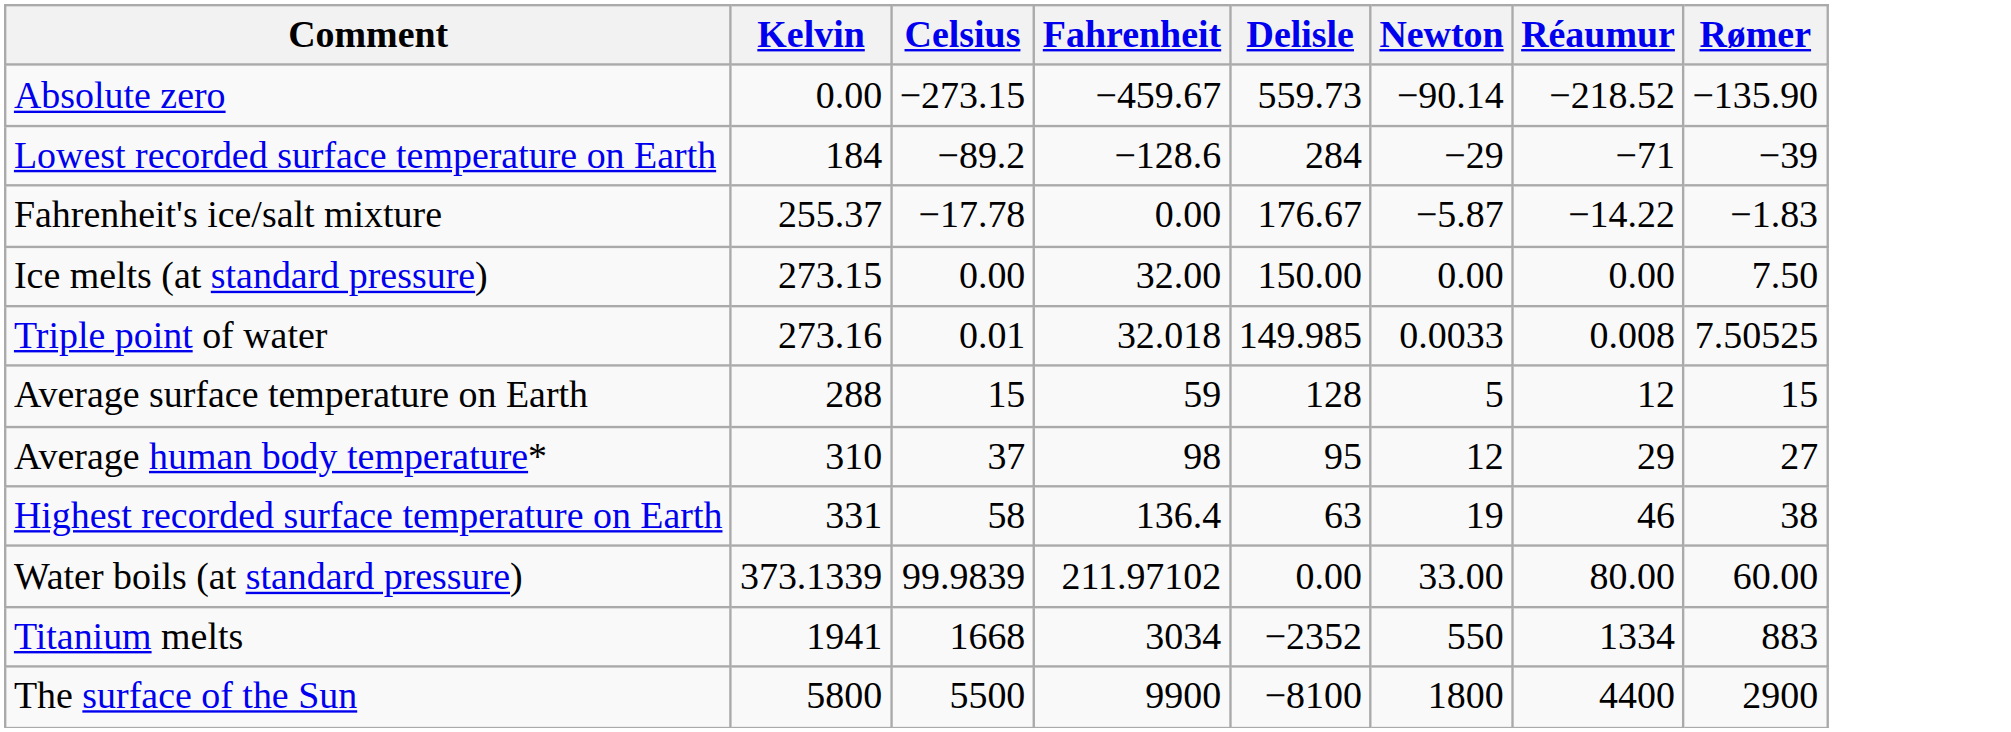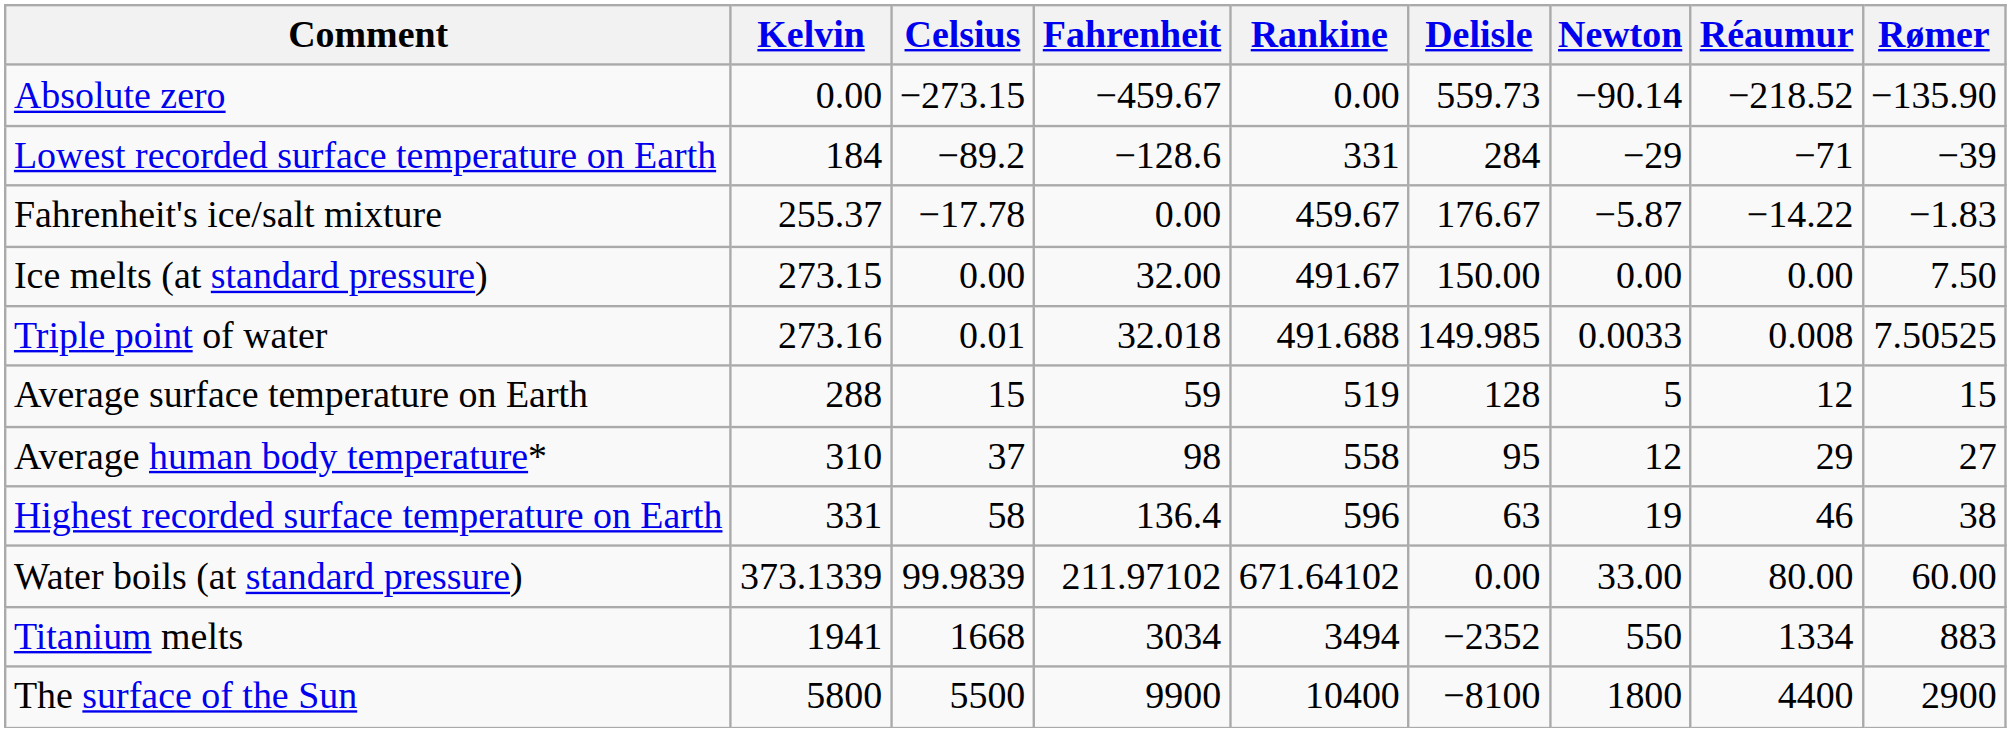 <table class="wikitable" style="text-align:right;">
 <tr>
 <th>Comment</th>
 <th><a href='#'>Kelvin</a></th>
 <th><a href='#'>Celsius</a></th>
 <th><a href='#'>Fahrenheit</a></th>
+<th><a href='#'>Rankine</a></th>
 <th><a href='#'>Delisle</a></th>
 <th><a href='#'>Newton</a></th>
 <th><a href='#'>Réaumur</a></th>
 <th><a href='#'>Rømer</a></th>
 </tr>
 <tr>
 <td style="text-align:left;"><a href='#'>Absolute zero</a></td>
 <td>0.00</td>
 <td>−273.15</td>
 <td>−459.67</td>
+<td>0.00</td>
 <td>559.73</td>
 <td>−90.14</td>
 <td>−218.52</td>
 <td>−135.90</td>
 </tr>
 <tr>
 <td style="text-align:left;"><a href='#'>Lowest recorded surface temperature on Earth</a></td>
 <td>184</td>
 <td>−89.2</td>
 <td>−128.6</td>
+<td>331</td>
 <td>284</td>
 <td>−29</td>
 <td>−71</td>
 <td>−39</td>
 </tr>
 <tr>
 <td style="text-align:left;">Fahrenheit's ice/salt mixture</td>
 <td>255.37</td>
 <td>−17.78</td>
 <td>0.00</td>
+<td>459.67</td>
 <td>176.67</td>
 <td>−5.87</td>
 <td>−14.22</td>
 <td>−1.83</td>
 </tr>
 <tr>
 <td style="text-align:left;">Ice melts (at <a href='#'>standard pressure</a>)</td>
 <td>273.15</td>
 <td>0.00</td>
 <td>32.00</td>
+<td>491.67</td>
 <td>150.00</td>
 <td>0.00</td>
 <td>0.00</td>
 <td>7.50</td>
 </tr>
 <tr>
 <td style="text-align:left;"><a href='#'>Triple point</a> of water</td>
 <td>273.16</td>
 <td>0.01</td>
 <td>32.018</td>
+<td>491.688</td>
 <td>149.985</td>
 <td>0.0033</td>
 <td>0.008</td>
 <td>7.50525</td>
 </tr>
 <tr>
 <td style="text-align:left;">Average surface temperature on Earth</td>
 <td>288</td>
 <td>15</td>
 <td>59</td>
+<td>519</td>
 <td>128</td>
 <td>5</td>
 <td>12</td>
 <td>15</td>
 </tr>
 <tr>
 <td style="text-align:left;">Average <a href='#'>human body temperature</a>*</td>
 <td>310</td>
 <td>37</td>
 <td>98</td>
+<td>558</td>
 <td>95</td>
 <td>12</td>
 <td>29</td>
 <td>27</td>
 </tr>
 <tr>
 <td style="text-align:left;"><a href='#'>Highest recorded surface temperature on Earth</a></td>
 <td>331</td>
 <td>58</td>
 <td>136.4</td>
+<td>596</td>
 <td>63</td>
 <td>19</td>
 <td>46</td>
 <td>38</td>
 </tr>
 <tr>
 <td style="text-align:left;">Water boils (at <a href='#'>standard pressure</a>)</td>
 <td>373.1339</td>
 <td>99.9839</td>
 <td>211.97102</td>
+<td>671.64102</td>
 <td>0.00</td>
 <td>33.00</td>
 <td>80.00</td>
 <td>60.00</td>
 </tr>
 <tr>
 <td style="text-align:left;"><a href='#'>Titanium</a> melts</td>
 <td>1941</td>
 <td>1668</td>
 <td>3034</td>
+<td>3494</td>
 <td>−2352</td>
 <td>550</td>
 <td>1334</td>
 <td>883</td>
 </tr>
 <tr>
 <td style="text-align:left;">The <a href='#'>surface of the Sun</a></td>
 <td>5800</td>
 <td>5500</td>
 <td>9900</td>
+<td>10400</td>
 <td>−8100</td>
 <td>1800</td>
 <td>4400</td>
 <td>2900</td>
 </tr>
 </table>
